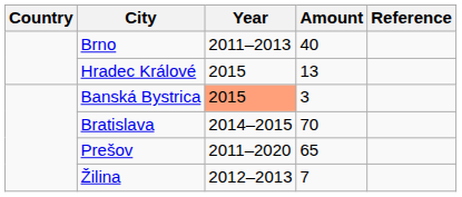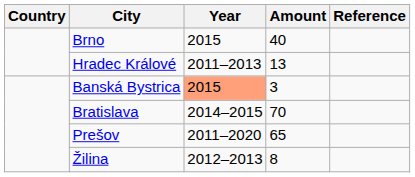 <table class="wikitable">
 <tr>
 <th>Country</th>
 <th>City</th>
 <th>Year</th>
 <th>Amount</th>
 <th>Reference</th>
 </tr>
 <tr>
 <td rowspan="2"></td>
 <td><a href='#'>Brno</a></td>
-<td>2011–2013</td>
+<td>2015</td>
 <td>40</td>
 <td></td>
 </tr>
 <tr>
 <td><a href='#'>Hradec Králové</a></td>
-<td>2015</td>
+<td>2011–2013</td>
 <td>13</td>
 <td></td>
 </tr>
 <tr>
 <td rowspan="4"></td>
 <td><a href='#'>Banská Bystrica</a></td>
 <td style="background: lightsalmon;">2015</td>
 <td>3</td>
 <td></td>
 </tr>
 <tr>
 <td><a href='#'>Bratislava</a></td>
 <td>2014–2015</td>
 <td>70</td>
 <td></td>
 </tr>
 <tr>
 <td><a href='#'>Prešov</a></td>
 <td>2011–2020</td>
 <td>65</td>
 <td></td>
 </tr>
 <tr>
 <td><a href='#'>Žilina</a></td>
 <td>2012–2013</td>
-<td>7</td>
+<td>8</td>
 <td></td>
 </tr>
 </table>
